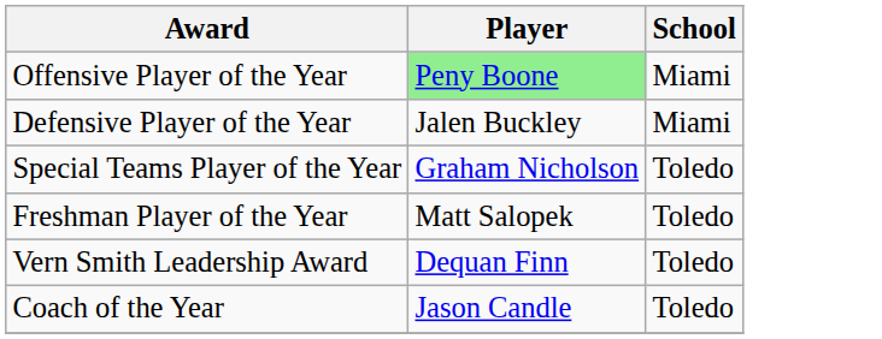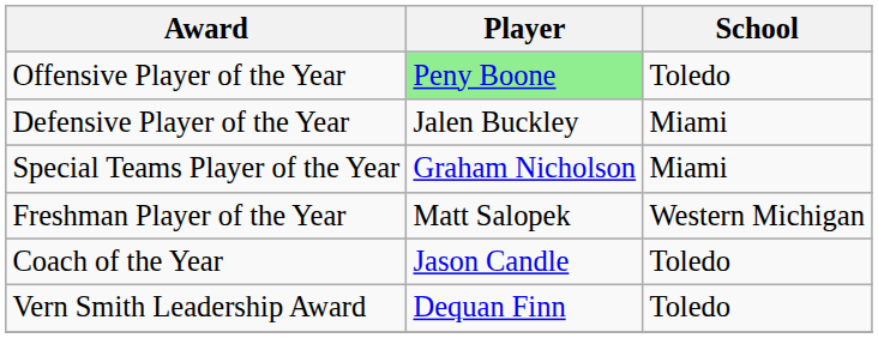 <table class="wikitable" border="0">
 <tr>
 <th>Award</th>
 <th>Player</th>
 <th>School</th>
 </tr>
 <tr>
 <td>Offensive Player of the Year</td>
 <td style="background: lightgreen;"><a href='#'>Peny Boone</a></td>
-<td>Miami</td>
+<td>Toledo</td>
 </tr>
 <tr>
 <td>Defensive Player of the Year</td>
 <td>Jalen Buckley</td>
 <td>Miami</td>
 </tr>
 <tr>
 <td>Special Teams Player of the Year</td>
 <td><a href='#'>Graham Nicholson</a></td>
-<td>Toledo</td>
+<td>Miami</td>
 </tr>
 <tr>
 <td>Freshman Player of the Year</td>
 <td>Matt Salopek</td>
+<td>Western Michigan</td>
+</tr>
+<tr>
+<td>Coach of the Year</td>
+<td><a href='#'>Jason Candle</a></td>
 <td>Toledo</td>
 </tr>
 <tr>
 <td>Vern Smith Leadership Award</td>
 <td><a href='#'>Dequan Finn</a></td>
 <td>Toledo</td>
 </tr>
 <tr>
-<td>Coach of the Year</td>
-<td><a href='#'>Jason Candle</a></td>
-<td>Toledo</td>
-</tr>
-<tr>
 </tr>
 </table>
